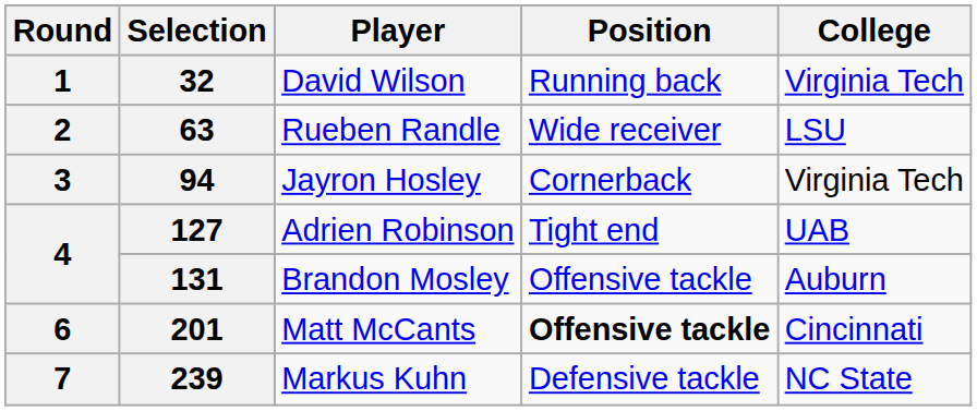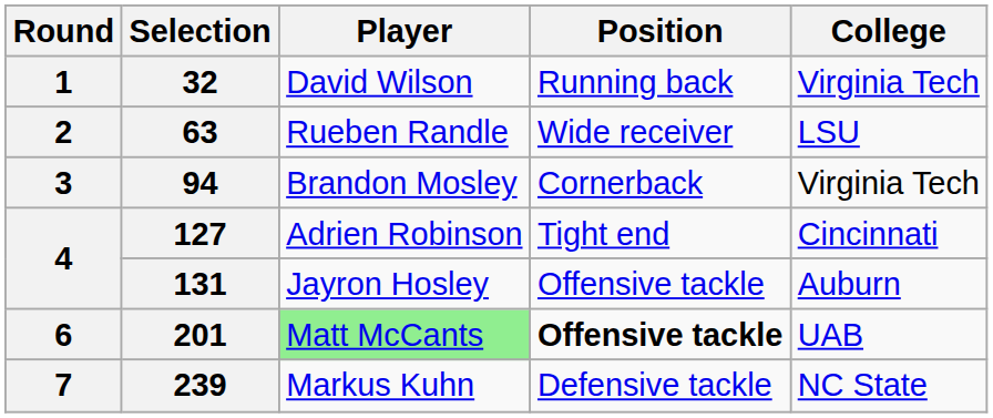 <table class="wikitable" style="font-size: 95%;">
 <tr>
 <th>Round</th>
 <th>Selection</th>
 <th>Player</th>
 <th>Position</th>
 <th>College</th>
 </tr>
 <tr>
 <th>1</th>
 <th>32</th>
 <td><a href='#'>David Wilson</a></td>
 <td><a href='#'>Running back</a></td>
 <td><a href='#'>Virginia Tech</a></td>
 </tr>
 <tr>
 <th>2</th>
 <th>63</th>
 <td><a href='#'>Rueben Randle</a></td>
 <td><a href='#'>Wide receiver</a></td>
 <td><a href='#'>LSU</a></td>
 </tr>
 <tr>
 <th>3</th>
 <th>94</th>
-<td><a href='#'>Jayron Hosley</a></td>
+<td><a href='#'>Brandon Mosley</a></td>
 <td><a href='#'>Cornerback</a></td>
 <td>Virginia Tech</td>
 </tr>
 <tr>
 <th rowspan="2">4</th>
 <th>127</th>
 <td><a href='#'>Adrien Robinson</a></td>
 <td><a href='#'>Tight end</a></td>
-<td><a href='#'>UAB</a></td>
+<td><a href='#'>Cincinnati</a></td>
 </tr>
 <tr>
 <th>131</th>
-<td><a href='#'>Brandon Mosley</a></td>
+<td><a href='#'>Jayron Hosley</a></td>
 <td><a href='#'>Offensive tackle</a></td>
 <td><a href='#'>Auburn</a></td>
 </tr>
 <tr>
 <th>6</th>
 <th>201</th>
-<td><a href='#'>Matt McCants</a></td>
+<td style="background: lightgreen;"><a href='#'>Matt McCants</a></td>
 <td><strong>Offensive tackle</strong></td>
-<td><a href='#'>Cincinnati</a></td>
+<td><a href='#'>UAB</a></td>
 </tr>
 <tr>
 <th>7</th>
 <th>239</th>
 <td><a href='#'>Markus Kuhn</a></td>
 <td><a href='#'>Defensive tackle</a></td>
 <td><a href='#'>NC State</a></td>
 </tr>
 </table>
